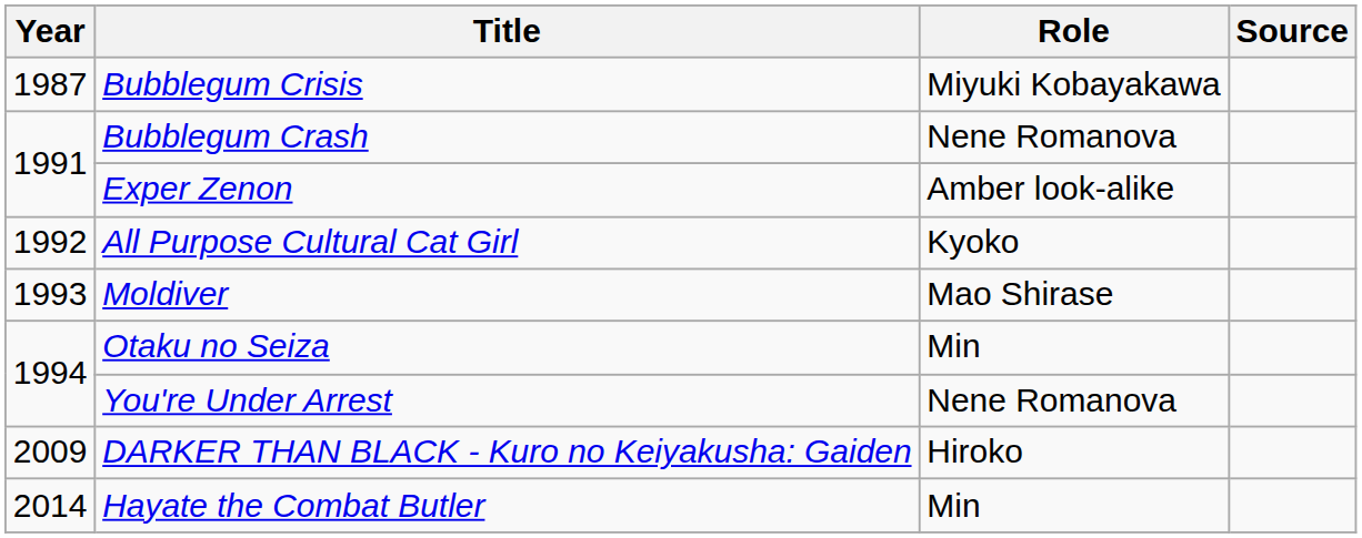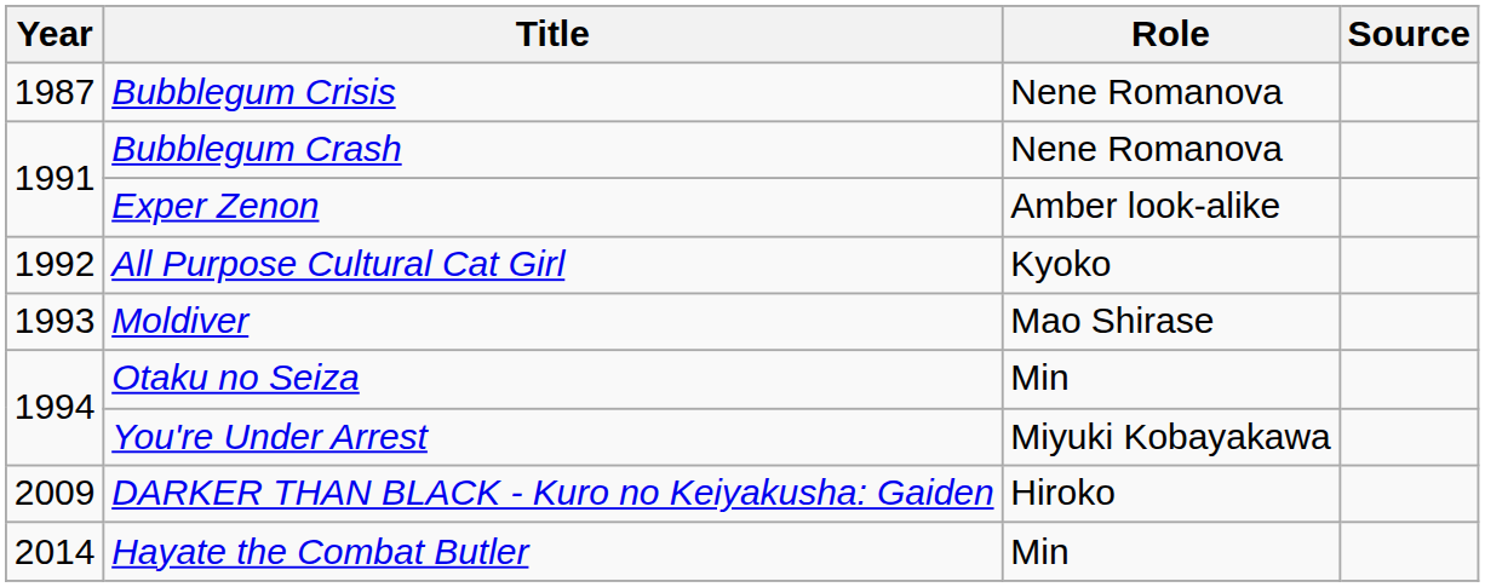 <table class="wikitable">
 <tr>
 <th>Year</th>
 <th>Title</th>
 <th>Role</th>
 <th>Source</th>
 </tr>
 <tr>
 <td>1987</td>
 <td><em><a href='#'>Bubblegum Crisis</a></em></td>
-<td>Miyuki Kobayakawa</td>
+<td>Nene Romanova</td>
 <td></td>
 </tr>
 <tr>
 <td rowspan="2">1991</td>
 <td><em><a href='#'>Bubblegum Crash</a></em></td>
 <td>Nene Romanova</td>
 <td></td>
 </tr>
 <tr>
 <td><em><a href='#'>Exper Zenon</a></em></td>
 <td>Amber look-alike</td>
 <td></td>
 </tr>
 <tr>
 <td>1992</td>
 <td><em><a href='#'>All Purpose Cultural Cat Girl</a></em></td>
 <td>Kyoko</td>
 <td></td>
 </tr>
 <tr>
 <td>1993</td>
 <td><em><a href='#'>Moldiver</a></em></td>
 <td>Mao Shirase</td>
 <td></td>
 </tr>
 <tr>
 <td rowspan="2">1994</td>
 <td><em><a href='#'>Otaku no Seiza</a></em></td>
 <td>Min</td>
 <td></td>
 </tr>
 <tr>
 <td><em><a href='#'>You're Under Arrest</a></em></td>
-<td>Nene Romanova</td>
+<td>Miyuki Kobayakawa</td>
 <td></td>
 </tr>
 <tr>
 <td>2009</td>
 <td><em><a href='#'>DARKER THAN BLACK - Kuro no Keiyakusha: Gaiden</a></em></td>
 <td>Hiroko</td>
 <td></td>
 </tr>
 <tr>
 <td>2014</td>
 <td><em><a href='#'>Hayate the Combat Butler</a></em></td>
 <td>Min</td>
 <td></td>
 </tr>
 </table>
